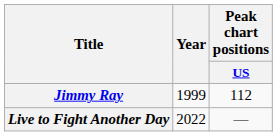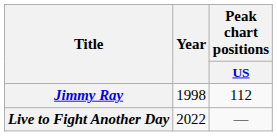 <table class="wikitable plainrowheaders" style="text-align:center;">
 <tr>
 <th scope="col" rowspan="2">Title</th>
 <th scope="col" rowspan="2">Year</th>
 <th scope="col" colspan="1">Peak chart positions</th>
 </tr>
 <tr>
 <th scope="col" style="width:3em;font-size:90%;"><a href='#'>US</a><br></th>
 </tr>
 <tr>
 <th scope="row"><em><a href='#'>Jimmy Ray</a></em></th>
-<td>1999</td>
+<td>1998</td>
 <td>112</td>
 </tr>
 <tr>
 <th scope="row"><em>Live to Fight Another Day</em></th>
 <td>2022</td>
 <td>—</td>
 </tr>
 </table>
